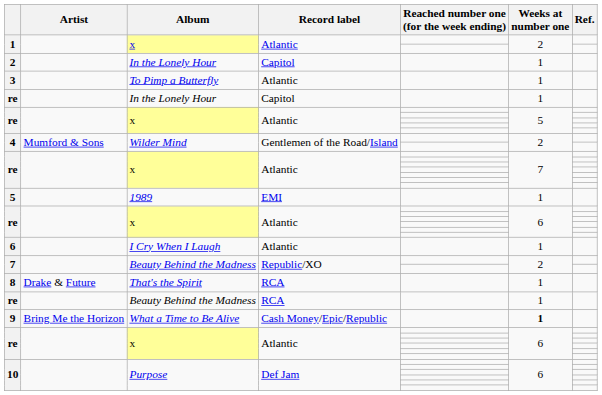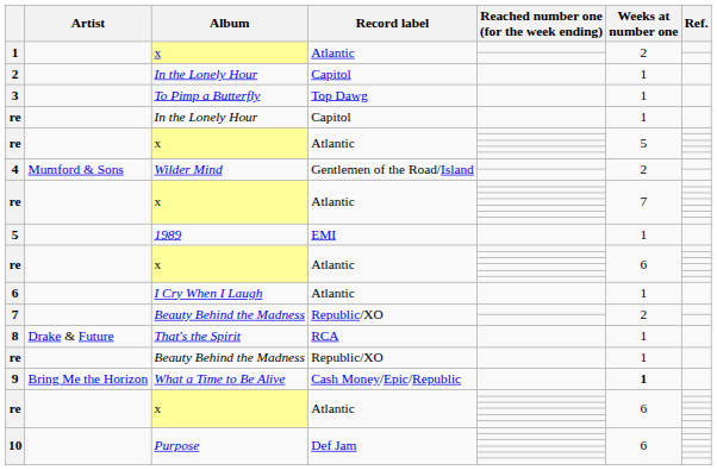 <table class="wikitable plainrowheaders sortable">
 <tr>
 <th scope=col></th>
 <th scope=col>Artist</th>
 <th scope=col>Album</th>
 <th scope=col>Record label</th>
 <th scope=col>Reached number one<br>(for the week ending)</th>
 <th scope=col>Weeks at<br>number one</th>
 <th scope=col>Ref.</th>
 </tr>
 <tr>
 <th scope=row style="text-align:center;" rowspan="2">1</th>
 <td rowspan="2"></td>
 <td style="background:#ff9;" rowspan="2"><a href='#'>x</a> </td>
 <td rowspan="2"><a href='#'>Atlantic</a></td>
 <td></td>
 <td align=center rowspan="2">2</td>
 <td align=center></td>
 </tr>
 <tr>
 <td></td>
 <td align=center></td>
 </tr>
 <tr>
 <th scope=row style="text-align:center;">2</th>
 <td></td>
 <td><em><a href='#'>In the Lonely Hour</a></em></td>
 <td><a href='#'>Capitol</a></td>
 <td></td>
 <td align=center>1</td>
 <td align=center></td>
 </tr>
 <tr>
 <th scope=row style="text-align:center;">3</th>
 <td></td>
 <td><em><a href='#'>To Pimp a Butterfly</a></em></td>
-<td>Atlantic</td>
+<td><a href='#'>Top Dawg</a></td>
 <td></td>
 <td align=center>1</td>
 <td align=center></td>
 </tr>
 <tr>
 <th scope=row style="text-align:center;">re</th>
 <td></td>
 <td><em>In the Lonely Hour</em></td>
 <td>Capitol</td>
 <td></td>
 <td align=center>1</td>
 <td align=center></td>
 </tr>
 <tr>
 <th scope=row style="text-align:center;" rowspan="5">re</th>
 <td rowspan="5"></td>
 <td style="background:#ff9;" rowspan="5">x </td>
 <td rowspan="5">Atlantic</td>
 <td></td>
 <td align=center rowspan="5">5</td>
 <td align=center></td>
 </tr>
 <tr>
 <td></td>
 <td align=center></td>
 </tr>
 <tr>
 <td></td>
 <td align=center></td>
 </tr>
 <tr>
 <td></td>
 <td align=center></td>
 </tr>
 <tr>
 <td></td>
 <td align=center></td>
 </tr>
 <tr>
 <th scope=row style="text-align:center;" rowspan="2">4</th>
 <td rowspan="2"><a href='#'>Mumford & Sons</a></td>
 <td rowspan="2"><em><a href='#'>Wilder Mind</a></em></td>
 <td rowspan="2">Gentlemen of the Road/<a href='#'>Island</a></td>
 <td></td>
 <td align=center rowspan="2">2</td>
 <td align=center></td>
 </tr>
 <tr>
 <td></td>
 <td align=center></td>
 </tr>
 <tr>
 <th scope=row style="text-align:center;" rowspan="7">re</th>
 <td rowspan="7"></td>
 <td style="background:#ff9;"  rowspan="7">x </td>
 <td rowspan="7">Atlantic</td>
 <td></td>
 <td align=center rowspan="7">7</td>
 <td align=center></td>
 </tr>
 <tr>
 <td></td>
 <td align=center></td>
 </tr>
 <tr>
 <td></td>
 <td align=center></td>
 </tr>
 <tr>
 <td></td>
 <td align=center></td>
 </tr>
 <tr>
 <td></td>
 <td align=center></td>
 </tr>
 <tr>
 <td></td>
 <td align=center></td>
 </tr>
 <tr>
 <td></td>
 <td align=center></td>
 </tr>
 <tr>
 <th scope=row style="text-align:center;">5</th>
 <td></td>
 <td><em><a href='#'>1989</a></em></td>
 <td><a href='#'>EMI</a></td>
 <td></td>
 <td align=center>1</td>
 <td align=center></td>
 </tr>
 <tr>
 <th scope=row style="text-align:center;" rowspan="6">re</th>
 <td rowspan="6"></td>
 <td style="background:#ff9;" rowspan="6">x </td>
 <td rowspan="6">Atlantic</td>
 <td></td>
 <td align=center rowspan="6">6</td>
 <td align=center></td>
 </tr>
 <tr>
 <td></td>
 <td align=center></td>
 </tr>
 <tr>
 <td></td>
 <td align=center></td>
 </tr>
 <tr>
 <td></td>
 <td align=center></td>
 </tr>
 <tr>
 <td></td>
 <td align=center></td>
 </tr>
 <tr>
 <td></td>
 <td align=center></td>
 </tr>
 <tr>
 <th scope=row style="text-align:center;">6</th>
 <td></td>
 <td><em><a href='#'>I Cry When I Laugh</a></em></td>
 <td>Atlantic</td>
 <td></td>
 <td align=center>1</td>
 <td align=center></td>
 </tr>
 <tr>
 <th scope=row style="text-align:center;" rowspan="2">7</th>
 <td rowspan="2"></td>
 <td rowspan="2"><em><a href='#'>Beauty Behind the Madness</a></em></td>
 <td rowspan="2"><a href='#'>Republic</a>/XO</td>
 <td></td>
 <td align=center rowspan="2">2</td>
 <td align=center></td>
 </tr>
 <tr>
 <td></td>
 <td align=center></td>
 </tr>
 <tr>
 <th scope=row style="text-align:center;">8</th>
 <td><a href='#'>Drake</a> & <a href='#'>Future</a></td>
 <td><em><a href='#'>That's the Spirit</a></em></td>
 <td><a href='#'>RCA</a></td>
 <td></td>
 <td align=center>1</td>
 <td align=center></td>
 </tr>
 <tr>
 <th scope=row style="text-align:center;">re</th>
 <td></td>
 <td><em>Beauty Behind the Madness</em></td>
-<td><a href='#'>RCA</a></td>
+<td>Republic/XO</td>
 <td></td>
 <td align=center>1</td>
 <td align=center></td>
 </tr>
 <tr>
 <th scope=row style="text-align:center;">9</th>
 <td><a href='#'>Bring Me the Horizon</a></td>
 <td><em><a href='#'>What a Time to Be Alive</a></em></td>
 <td><a href='#'>Cash Money</a>/<a href='#'>Epic</a>/<a href='#'>Republic</a></td>
 <td></td>
 <td align=center><strong>1</strong></td>
 <td align=center></td>
 </tr>
 <tr>
 <th scope=row style="text-align:center;" rowspan="6">re</th>
 <td rowspan="6"></td>
 <td style="background:#ff9;" rowspan="6">x </td>
 <td rowspan="6">Atlantic</td>
 <td></td>
 <td align=center rowspan="6">6</td>
 <td align=center></td>
 </tr>
 <tr>
 <td></td>
 <td align=center></td>
 </tr>
 <tr>
 <td></td>
 <td align=center></td>
 </tr>
 <tr>
 <td></td>
 <td align=center></td>
 </tr>
 <tr>
 <td></td>
 <td align=center></td>
 </tr>
 <tr>
 <td></td>
 <td align=center></td>
 </tr>
 <tr>
 <th scope=row style="text-align:center;" rowspan="19">10</th>
 <td rowspan="6"></td>
 <td rowspan="6"><em><a href='#'>Purpose</a></em></td>
 <td rowspan="6"><a href='#'>Def Jam</a></td>
 <td></td>
 <td align=center rowspan="6">6</td>
 <td align=center></td>
 </tr>
 <tr>
 <td></td>
 <td align=center></td>
 </tr>
 <tr>
 <td></td>
 <td align=center></td>
 </tr>
 <tr>
 <td></td>
 <td align=center></td>
 </tr>
 <tr>
 <td></td>
 <td align=center></td>
 </tr>
 <tr>
 <td></td>
 <td align=center></td>
 </tr>
 </table>
